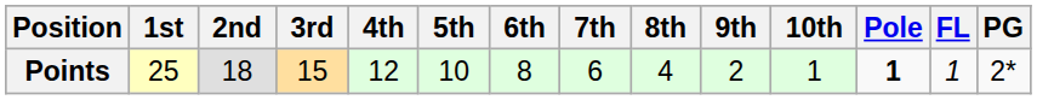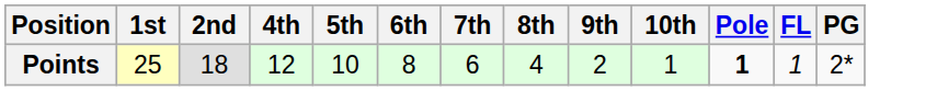 <table class="wikitable" style="font-size: 85%;">
 <tr>
 <th>Position</th>
 <th> <strong>1st</strong> </th>
 <th> <strong>2nd</strong> </th>
-<th> <strong>3rd</strong> </th>
 <th> <strong>4th</strong> </th>
 <th> <strong>5th</strong> </th>
 <th> <strong>6th</strong> </th>
 <th> <strong>7th</strong> </th>
 <th> <strong>8th</strong> </th>
 <th> <strong>9th</strong> </th>
 <th> <strong>10th</strong> </th>
 <th><a href='#'>Pole</a></th>
 <th><a href='#'>FL</a></th>
 <th>PG</th>
 </tr>
 <tr align="center">
 <th>Points</th>
 <td style="background:#FFFFBF;">25</td>
 <td style="background:#DFDFDF;">18</td>
-<td style="background:#FFDF9F;">15</td>
 <td style="background:#DFFFDF;">12</td>
 <td style="background:#DFFFDF;">10</td>
 <td style="background:#DFFFDF;">8</td>
 <td style="background:#DFFFDF;">6</td>
 <td style="background:#DFFFDF;">4</td>
 <td style="background:#DFFFDF;">2</td>
 <td style="background:#DFFFDF;">1</td>
 <td><strong>1</strong></td>
 <td><em>1</em></td>
 <td>2*</td>
 </tr>
 </table>
